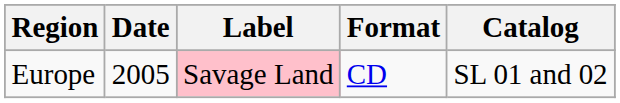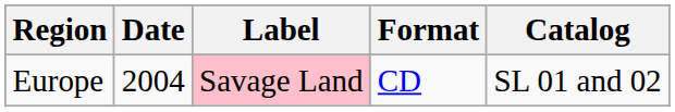 <table class="wikitable">
 <tr>
 <th>Region</th>
 <th>Date</th>
 <th>Label</th>
 <th>Format</th>
 <th>Catalog</th>
 </tr>
 <tr>
 <td>Europe</td>
-<td>2005</td>
+<td>2004</td>
 <td style="background: pink;">Savage Land</td>
 <td><a href='#'>CD</a></td>
 <td>SL 01 and 02</td>
 </tr>
 </table>
